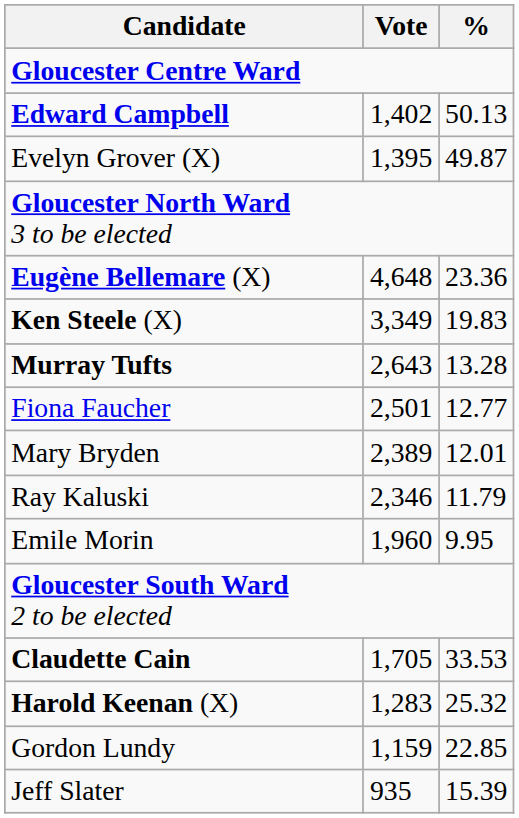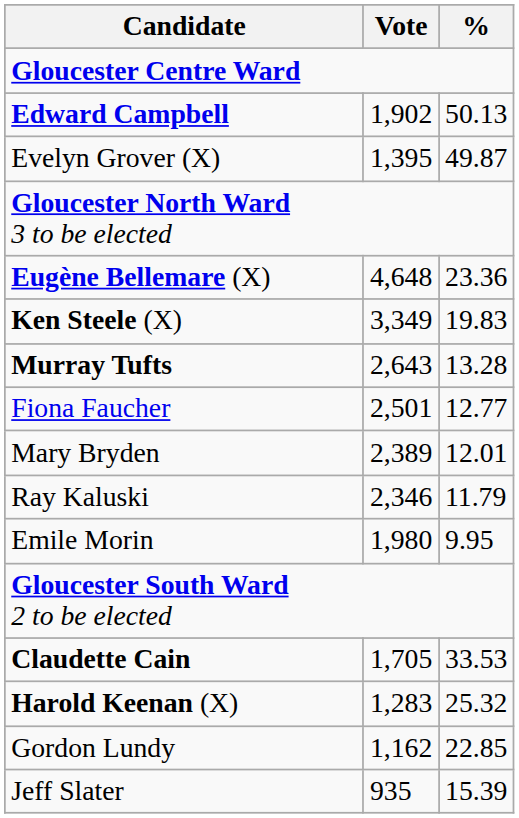 <table class="wikitable">
 <tr>
 <th bgcolor="#DDDDFF" width="200px">Candidate</th>
 <th bgcolor="#DDDDFF">Vote</th>
 <th bgcolor="#DDDDFF">%</th>
 </tr>
 <tr>
 <td colspan="4"><strong><a href='#'>Gloucester Centre Ward</a></strong></td>
 </tr>
 <tr>
 <td><strong><a href='#'>Edward Campbell</a></strong></td>
-<td>1,402</td>
+<td>1,902</td>
 <td>50.13</td>
 </tr>
 <tr>
 <td>Evelyn Grover (X)</td>
 <td>1,395</td>
 <td>49.87</td>
 </tr>
 <tr>
 <td colspan="4"><strong><a href='#'>Gloucester North Ward</a></strong> <br> <em>3 to be elected</em></td>
 </tr>
 <tr>
 <td><strong><a href='#'>Eugène Bellemare</a></strong> (X)</td>
 <td>4,648</td>
 <td>23.36</td>
 </tr>
 <tr>
 <td><strong>Ken Steele</strong> (X)</td>
 <td>3,349</td>
 <td>19.83</td>
 </tr>
 <tr>
 <td><strong>Murray Tufts</strong></td>
 <td>2,643</td>
 <td>13.28</td>
 </tr>
 <tr>
 <td><a href='#'>Fiona Faucher</a></td>
 <td>2,501</td>
 <td>12.77</td>
 </tr>
 <tr>
 <td>Mary Bryden</td>
 <td>2,389</td>
 <td>12.01</td>
 </tr>
 <tr>
 <td>Ray Kaluski</td>
 <td>2,346</td>
 <td>11.79</td>
 </tr>
 <tr>
 <td>Emile Morin</td>
-<td>1,960</td>
+<td>1,980</td>
 <td>9.95</td>
 </tr>
 <tr>
 <td colspan="4"><strong><a href='#'>Gloucester South Ward</a></strong> <br> <em>2 to be elected</em></td>
 </tr>
 <tr>
 <td><strong>Claudette Cain</strong></td>
 <td>1,705</td>
 <td>33.53</td>
 </tr>
 <tr>
 <td><strong>Harold Keenan</strong> (X)</td>
 <td>1,283</td>
 <td>25.32</td>
 </tr>
 <tr>
 <td>Gordon Lundy</td>
-<td>1,159</td>
+<td>1,162</td>
 <td>22.85</td>
 </tr>
 <tr>
 <td>Jeff Slater</td>
 <td>935</td>
 <td>15.39</td>
 </tr>
 </table>
